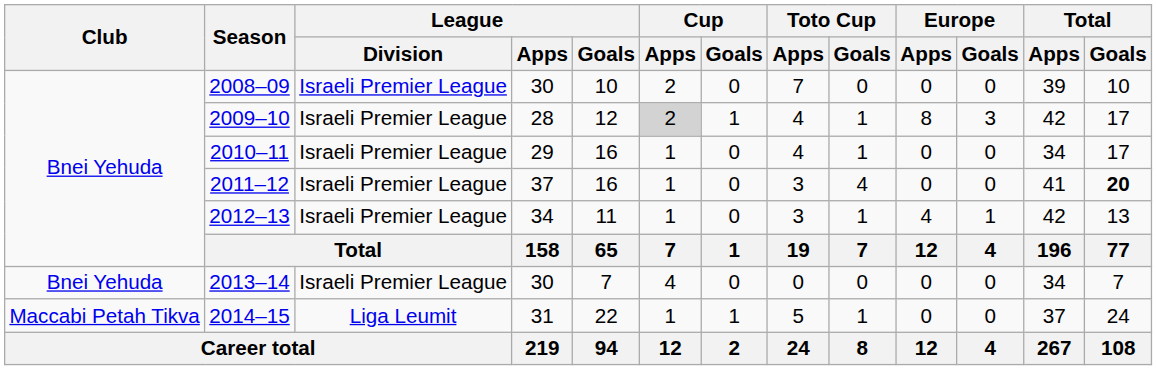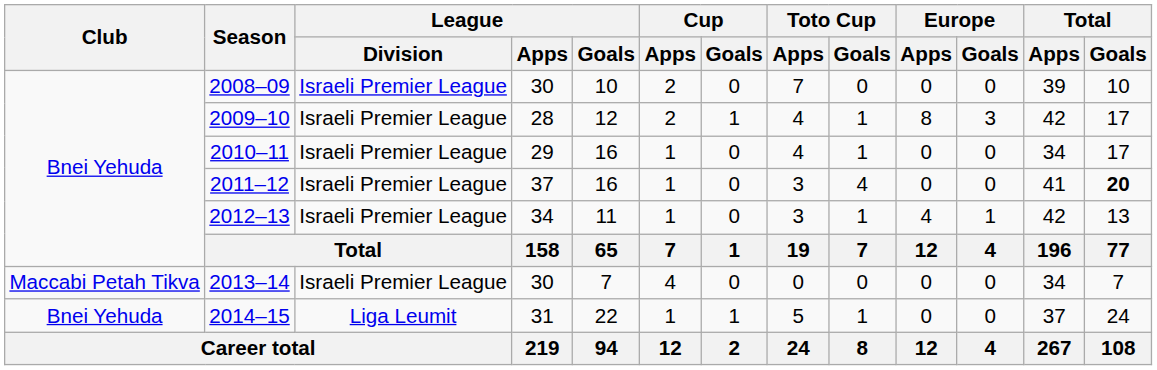 <table class="wikitable" style="text-align:center">
 <tr>
 <th rowspan="2">Club</th>
 <th rowspan="2">Season</th>
 <th colspan="3">League</th>
 <th colspan="2">Cup</th>
 <th colspan="2">Toto Cup</th>
 <th colspan="2">Europe</th>
 <th colspan="2">Total</th>
 </tr>
 <tr>
 <th>Division</th>
 <th>Apps</th>
 <th>Goals</th>
 <th>Apps</th>
 <th>Goals</th>
 <th>Apps</th>
 <th>Goals</th>
 <th>Apps</th>
 <th>Goals</th>
 <th>Apps</th>
 <th>Goals</th>
 </tr>
 <tr>
 <td rowspan="6"><a href='#'>Bnei Yehuda</a></td>
 <td><a href='#'>2008–09</a></td>
 <td><a href='#'>Israeli Premier League</a></td>
 <td>30</td>
 <td>10</td>
 <td>2</td>
 <td>0</td>
 <td>7</td>
 <td>0</td>
 <td>0</td>
 <td>0</td>
 <td>39</td>
 <td>10</td>
 </tr>
 <tr>
 <td><a href='#'>2009–10</a></td>
 <td>Israeli Premier League</td>
 <td>28</td>
 <td>12</td>
-<td style="background: lightgrey;">2</td>
+<td>2</td>
 <td>1</td>
 <td>4</td>
 <td>1</td>
 <td>8</td>
 <td>3</td>
 <td>42</td>
 <td>17</td>
 </tr>
 <tr>
 <td><a href='#'>2010–11</a></td>
 <td>Israeli Premier League</td>
 <td>29</td>
 <td>16</td>
 <td>1</td>
 <td>0</td>
 <td>4</td>
 <td>1</td>
 <td>0</td>
 <td>0</td>
 <td>34</td>
 <td>17</td>
 </tr>
 <tr>
 <td><a href='#'>2011–12</a></td>
 <td>Israeli Premier League</td>
 <td>37</td>
 <td>16</td>
 <td>1</td>
 <td>0</td>
 <td>3</td>
 <td>4</td>
 <td>0</td>
 <td>0</td>
 <td>41</td>
 <td><strong>20</strong></td>
 </tr>
 <tr>
 <td><a href='#'>2012–13</a></td>
 <td>Israeli Premier League</td>
 <td>34</td>
 <td>11</td>
 <td>1</td>
 <td>0</td>
 <td>3</td>
 <td>1</td>
 <td>4</td>
 <td>1</td>
 <td>42</td>
 <td>13</td>
 </tr>
 <tr>
 <th colspan="2">Total</th>
 <th>158</th>
 <th>65</th>
 <th>7</th>
 <th>1</th>
 <th>19</th>
 <th>7</th>
 <th>12</th>
 <th>4</th>
 <th>196</th>
 <th>77</th>
 </tr>
 <tr>
-<td><a href='#'>Bnei Yehuda</a></td>
+<td><a href='#'>Maccabi Petah Tikva</a></td>
 <td><a href='#'>2013–14</a></td>
 <td>Israeli Premier League</td>
 <td>30</td>
 <td>7</td>
 <td>4</td>
 <td>0</td>
 <td>0</td>
 <td>0</td>
 <td>0</td>
 <td>0</td>
 <td>34</td>
 <td>7</td>
 </tr>
 <tr>
-<td><a href='#'>Maccabi Petah Tikva</a></td>
+<td><a href='#'>Bnei Yehuda</a></td>
 <td><a href='#'>2014–15</a></td>
 <td><a href='#'>Liga Leumit</a></td>
 <td>31</td>
 <td>22</td>
 <td>1</td>
 <td>1</td>
 <td>5</td>
 <td>1</td>
 <td>0</td>
 <td>0</td>
 <td>37</td>
 <td>24</td>
 </tr>
 <tr>
 <th colspan="3">Career total</th>
 <th>219</th>
 <th>94</th>
 <th>12</th>
 <th>2</th>
 <th>24</th>
 <th>8</th>
 <th>12</th>
 <th>4</th>
 <th>267</th>
 <th>108</th>
 </tr>
 </table>
